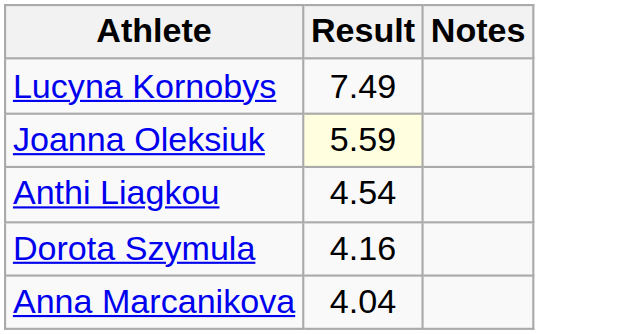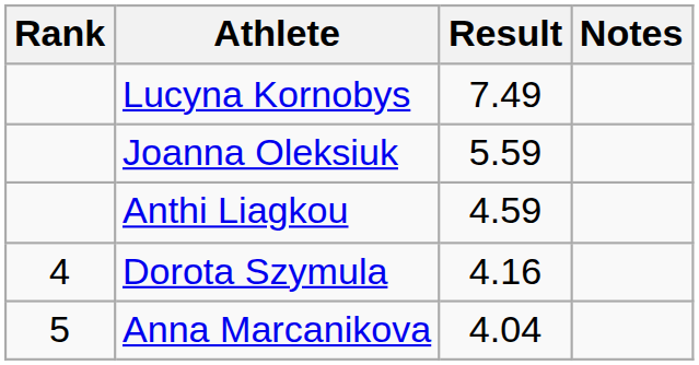 <table class="wikitable sortable" style="text-align:center">
 <tr>
+<th>Rank</th>
 <th>Athlete</th>
 <th>Result</th>
 <th>Notes</th>
 </tr>
 <tr>
+<td></td>
 <td style="text-align:left"><a href='#'>Lucyna Kornobys</a><br></td>
 <td>7.49</td>
 <td></td>
 </tr>
 <tr>
+<td></td>
 <td style="text-align:left"><a href='#'>Joanna Oleksiuk</a><br></td>
-<td style="background: lightyellow;">5.59</td>
+<td>5.59</td>
 <td></td>
 </tr>
 <tr>
+<td></td>
 <td style="text-align:left"><a href='#'>Anthi Liagkou</a><br></td>
-<td>4.54</td>
+<td>4.59</td>
 <td></td>
 </tr>
 <tr>
+<td>4</td>
 <td style="text-align:left"><a href='#'>Dorota Szymula</a><br></td>
 <td>4.16</td>
 <td></td>
 </tr>
 <tr>
+<td>5</td>
 <td style="text-align:left"><a href='#'>Anna Marcanikova</a><br></td>
 <td>4.04</td>
 <td></td>
 </tr>
 </table>
